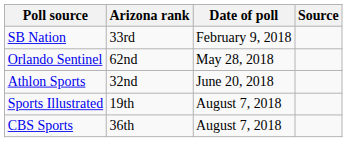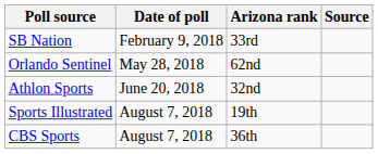 <table class="wikitable">
 <tr>
 <th>Poll source</th>
+<th>Date of poll</th>
 <th>Arizona rank</th>
-<th>Date of poll</th>
 <th>Source</th>
 </tr>
 <tr>
 <td><a href='#'>SB Nation</a></td>
+<td>February 9, 2018</td>
 <td>33rd</td>
-<td>February 9, 2018</td>
 <td></td>
 </tr>
 <tr>
 <td><a href='#'>Orlando Sentinel</a></td>
+<td>May 28, 2018</td>
 <td>62nd</td>
-<td>May 28, 2018</td>
 <td></td>
 </tr>
 <tr>
 <td><a href='#'>Athlon Sports</a></td>
+<td>June 20, 2018</td>
 <td>32nd</td>
-<td>June 20, 2018</td>
 <td></td>
 </tr>
 <tr>
 <td><a href='#'>Sports Illustrated</a></td>
+<td>August 7, 2018</td>
 <td>19th</td>
-<td>August 7, 2018</td>
 <td></td>
 </tr>
 <tr>
 <td><a href='#'>CBS Sports</a></td>
+<td>August 7, 2018</td>
 <td>36th</td>
-<td>August 7, 2018</td>
 <td></td>
 </tr>
 </table>
